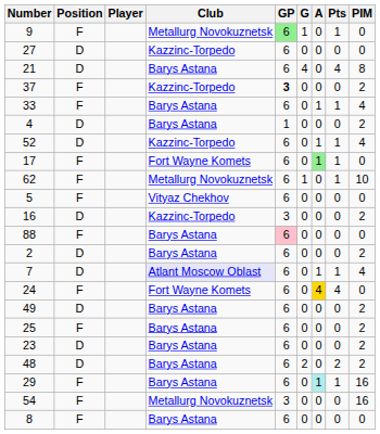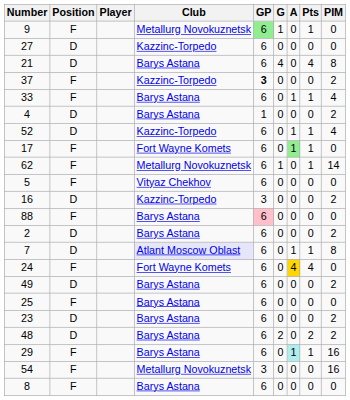 <table class="wikitable sortable" style="text-align:center; padding:4px; border-spacing=0;">
 <tr>
 <th>Number</th>
 <th>Position</th>
 <th>Player</th>
 <th>Club</th>
 <th>GP</th>
 <th>G</th>
 <th>A</th>
 <th>Pts</th>
 <th>PIM</th>
 </tr>
 <tr>
 <td>9</td>
 <td>F</td>
 <td align=left></td>
 <td align=left><a href='#'>Metallurg Novokuznetsk</a></td>
 <td style="background: lightgreen;">6</td>
 <td>1</td>
 <td>0</td>
 <td>1</td>
 <td>0</td>
 </tr>
 <tr>
 <td>27</td>
 <td>D</td>
 <td align=left></td>
 <td align=left><a href='#'>Kazzinc-Torpedo</a></td>
 <td>6</td>
 <td>0</td>
 <td>0</td>
 <td>0</td>
 <td>0</td>
 </tr>
 <tr>
 <td>21</td>
 <td>D</td>
 <td align=left></td>
 <td align=left><a href='#'>Barys Astana</a></td>
 <td>6</td>
 <td>4</td>
 <td>0</td>
 <td>4</td>
 <td>8</td>
 </tr>
 <tr>
 <td>37</td>
 <td>F</td>
 <td align=left></td>
 <td align=left><a href='#'>Kazzinc-Torpedo</a></td>
 <td><strong>3</strong></td>
 <td>0</td>
 <td>0</td>
 <td>0</td>
 <td>2</td>
 </tr>
 <tr>
 <td>33</td>
 <td>F</td>
 <td align=left></td>
 <td align=left><a href='#'>Barys Astana</a></td>
 <td>6</td>
 <td>0</td>
 <td>1</td>
 <td>1</td>
 <td>4</td>
 </tr>
 <tr>
 <td>4</td>
 <td>D</td>
 <td align=left></td>
 <td align=left><a href='#'>Barys Astana</a></td>
 <td>1</td>
 <td>0</td>
 <td>0</td>
 <td>0</td>
 <td>2</td>
 </tr>
 <tr>
 <td>52</td>
 <td>D</td>
 <td align=left></td>
 <td align=left><a href='#'>Kazzinc-Torpedo</a></td>
 <td>6</td>
 <td>0</td>
 <td>1</td>
 <td>1</td>
 <td>4</td>
 </tr>
 <tr>
 <td>17</td>
 <td>F</td>
 <td align=left></td>
 <td align=left><a href='#'>Fort Wayne Komets</a></td>
 <td>6</td>
 <td>0</td>
 <td style="background: lightgreen;">1</td>
 <td>1</td>
 <td>0</td>
 </tr>
 <tr>
 <td>62</td>
 <td>F</td>
 <td align=left></td>
 <td align=left><a href='#'>Metallurg Novokuznetsk</a></td>
 <td>6</td>
 <td>1</td>
 <td>0</td>
 <td>1</td>
-<td>10</td>
+<td>14</td>
 </tr>
 <tr>
 <td>5</td>
 <td>F</td>
 <td align=left></td>
 <td align=left><a href='#'>Vityaz Chekhov</a></td>
 <td>6</td>
 <td>0</td>
 <td>0</td>
 <td>0</td>
 <td>0</td>
 </tr>
 <tr>
 <td>16</td>
 <td>D</td>
 <td align=left></td>
 <td align=left><a href='#'>Kazzinc-Torpedo</a></td>
 <td>3</td>
 <td>0</td>
 <td>0</td>
 <td>0</td>
 <td>2</td>
 </tr>
 <tr>
 <td>88</td>
 <td>F</td>
 <td align=left></td>
 <td align=left><a href='#'>Barys Astana</a></td>
 <td style="background: pink;">6</td>
 <td>0</td>
 <td>0</td>
 <td>0</td>
 <td>0</td>
 </tr>
 <tr>
 <td>2</td>
 <td>D</td>
 <td align=left></td>
 <td align=left><a href='#'>Barys Astana</a></td>
 <td>6</td>
 <td>0</td>
 <td>0</td>
 <td>0</td>
 <td>2</td>
 </tr>
 <tr>
 <td>7</td>
 <td>D</td>
 <td align=left></td>
 <td align=left style="background: lavender;"><a href='#'>Atlant Moscow Oblast</a></td>
 <td>6</td>
 <td>0</td>
 <td>1</td>
 <td>1</td>
-<td>4</td>
+<td>8</td>
 </tr>
 <tr>
 <td>24</td>
 <td>F</td>
 <td align=left></td>
 <td align=left><a href='#'>Fort Wayne Komets</a></td>
 <td>6</td>
 <td>0</td>
 <td style="background: gold;">4</td>
 <td>4</td>
 <td>0</td>
 </tr>
 <tr>
 <td>49</td>
 <td>D</td>
 <td align=left></td>
 <td align=left><a href='#'>Barys Astana</a></td>
 <td>6</td>
 <td>0</td>
 <td>0</td>
 <td>0</td>
 <td>2</td>
 </tr>
 <tr>
 <td>25</td>
 <td>F</td>
 <td align=left></td>
 <td align=left><a href='#'>Barys Astana</a></td>
 <td>6</td>
 <td>0</td>
 <td>0</td>
 <td>0</td>
-<td>2</td>
+<td>0</td>
 </tr>
 <tr>
 <td>23</td>
 <td>D</td>
 <td align=left></td>
 <td align=left><a href='#'>Barys Astana</a></td>
 <td>6</td>
 <td>0</td>
 <td>0</td>
 <td>0</td>
 <td>2</td>
 </tr>
 <tr>
 <td>48</td>
 <td>D</td>
 <td align=left></td>
 <td align=left><a href='#'>Barys Astana</a></td>
 <td>6</td>
 <td>2</td>
 <td>0</td>
 <td>2</td>
 <td>2</td>
 </tr>
 <tr>
 <td>29</td>
 <td>F</td>
 <td align=left></td>
 <td align=left><a href='#'>Barys Astana</a></td>
 <td>6</td>
 <td>0</td>
 <td style="background: paleturquoise;">1</td>
 <td>1</td>
 <td>16</td>
 </tr>
 <tr>
 <td>54</td>
 <td>F</td>
 <td align=left></td>
 <td align=left><a href='#'>Metallurg Novokuznetsk</a></td>
 <td>3</td>
 <td>0</td>
 <td>0</td>
 <td>0</td>
 <td>16</td>
 </tr>
 <tr>
 <td>8</td>
 <td>F</td>
 <td align=left></td>
 <td align=left><a href='#'>Barys Astana</a></td>
 <td>6</td>
 <td>0</td>
 <td>0</td>
 <td>0</td>
 <td>0</td>
 </tr>
 </table>
